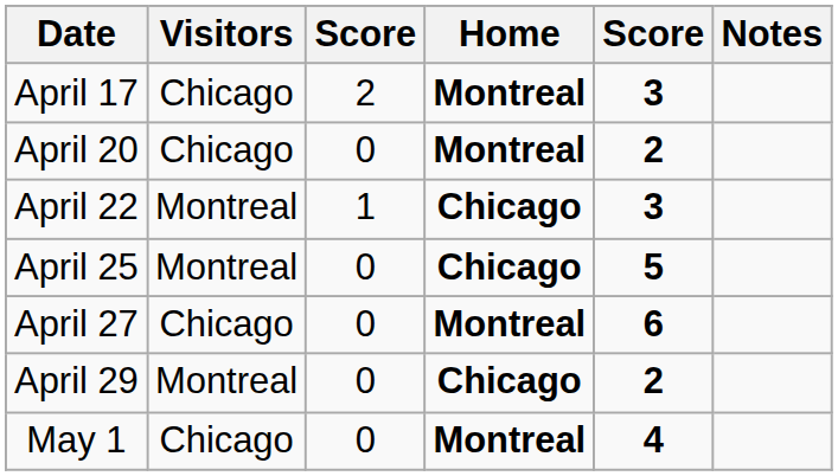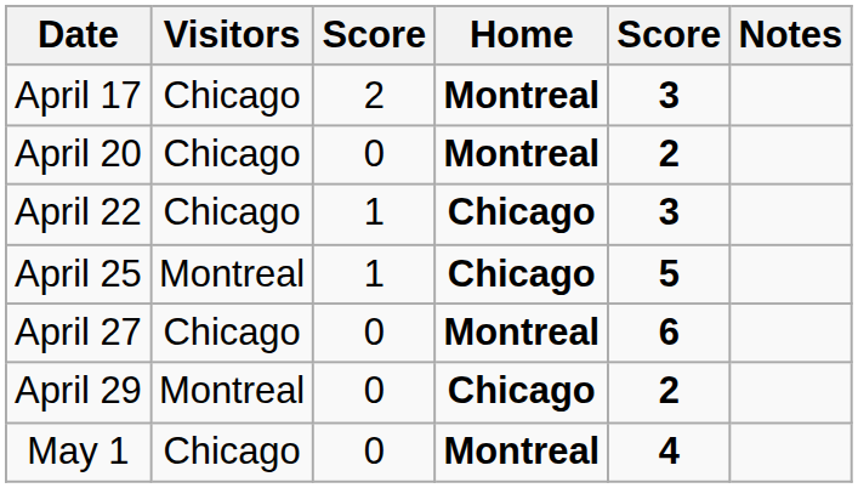 <table class="wikitable">
 <tr>
 <th>Date</th>
 <th>Visitors</th>
 <th>Score</th>
 <th>Home</th>
 <th>Score</th>
 <th>Notes</th>
 </tr>
 <tr align="center">
 <td>April 17</td>
 <td>Chicago</td>
 <td>2</td>
 <td><strong>Montreal </strong></td>
 <td><strong>3</strong></td>
 <td></td>
 </tr>
 <tr align="center">
 <td>April 20</td>
 <td>Chicago</td>
 <td>0</td>
 <td><strong>Montreal</strong></td>
 <td><strong>2</strong></td>
 <td></td>
 </tr>
 <tr align="center">
 <td>April 22</td>
-<td>Montreal</td>
+<td>Chicago</td>
 <td>1</td>
 <td><strong>Chicago </strong></td>
 <td><strong>3</strong></td>
 <td></td>
 </tr>
 <tr align="center">
 <td>April 25</td>
 <td>Montreal</td>
-<td>0</td>
+<td>1</td>
 <td><strong>Chicago</strong></td>
 <td><strong>5</strong></td>
 <td></td>
 </tr>
 <tr align="center">
 <td>April 27</td>
 <td>Chicago</td>
 <td>0</td>
 <td><strong>Montreal</strong></td>
 <td><strong>6</strong></td>
 <td></td>
 </tr>
 <tr align="center">
 <td>April 29</td>
 <td>Montreal</td>
 <td>0</td>
 <td><strong>Chicago</strong></td>
 <td><strong>2</strong></td>
 <td></td>
 </tr>
 <tr align="center">
 <td>May 1</td>
 <td>Chicago</td>
 <td>0</td>
 <td><strong>Montreal</strong></td>
 <td><strong>4</strong></td>
 <td></td>
 </tr>
 </table>
